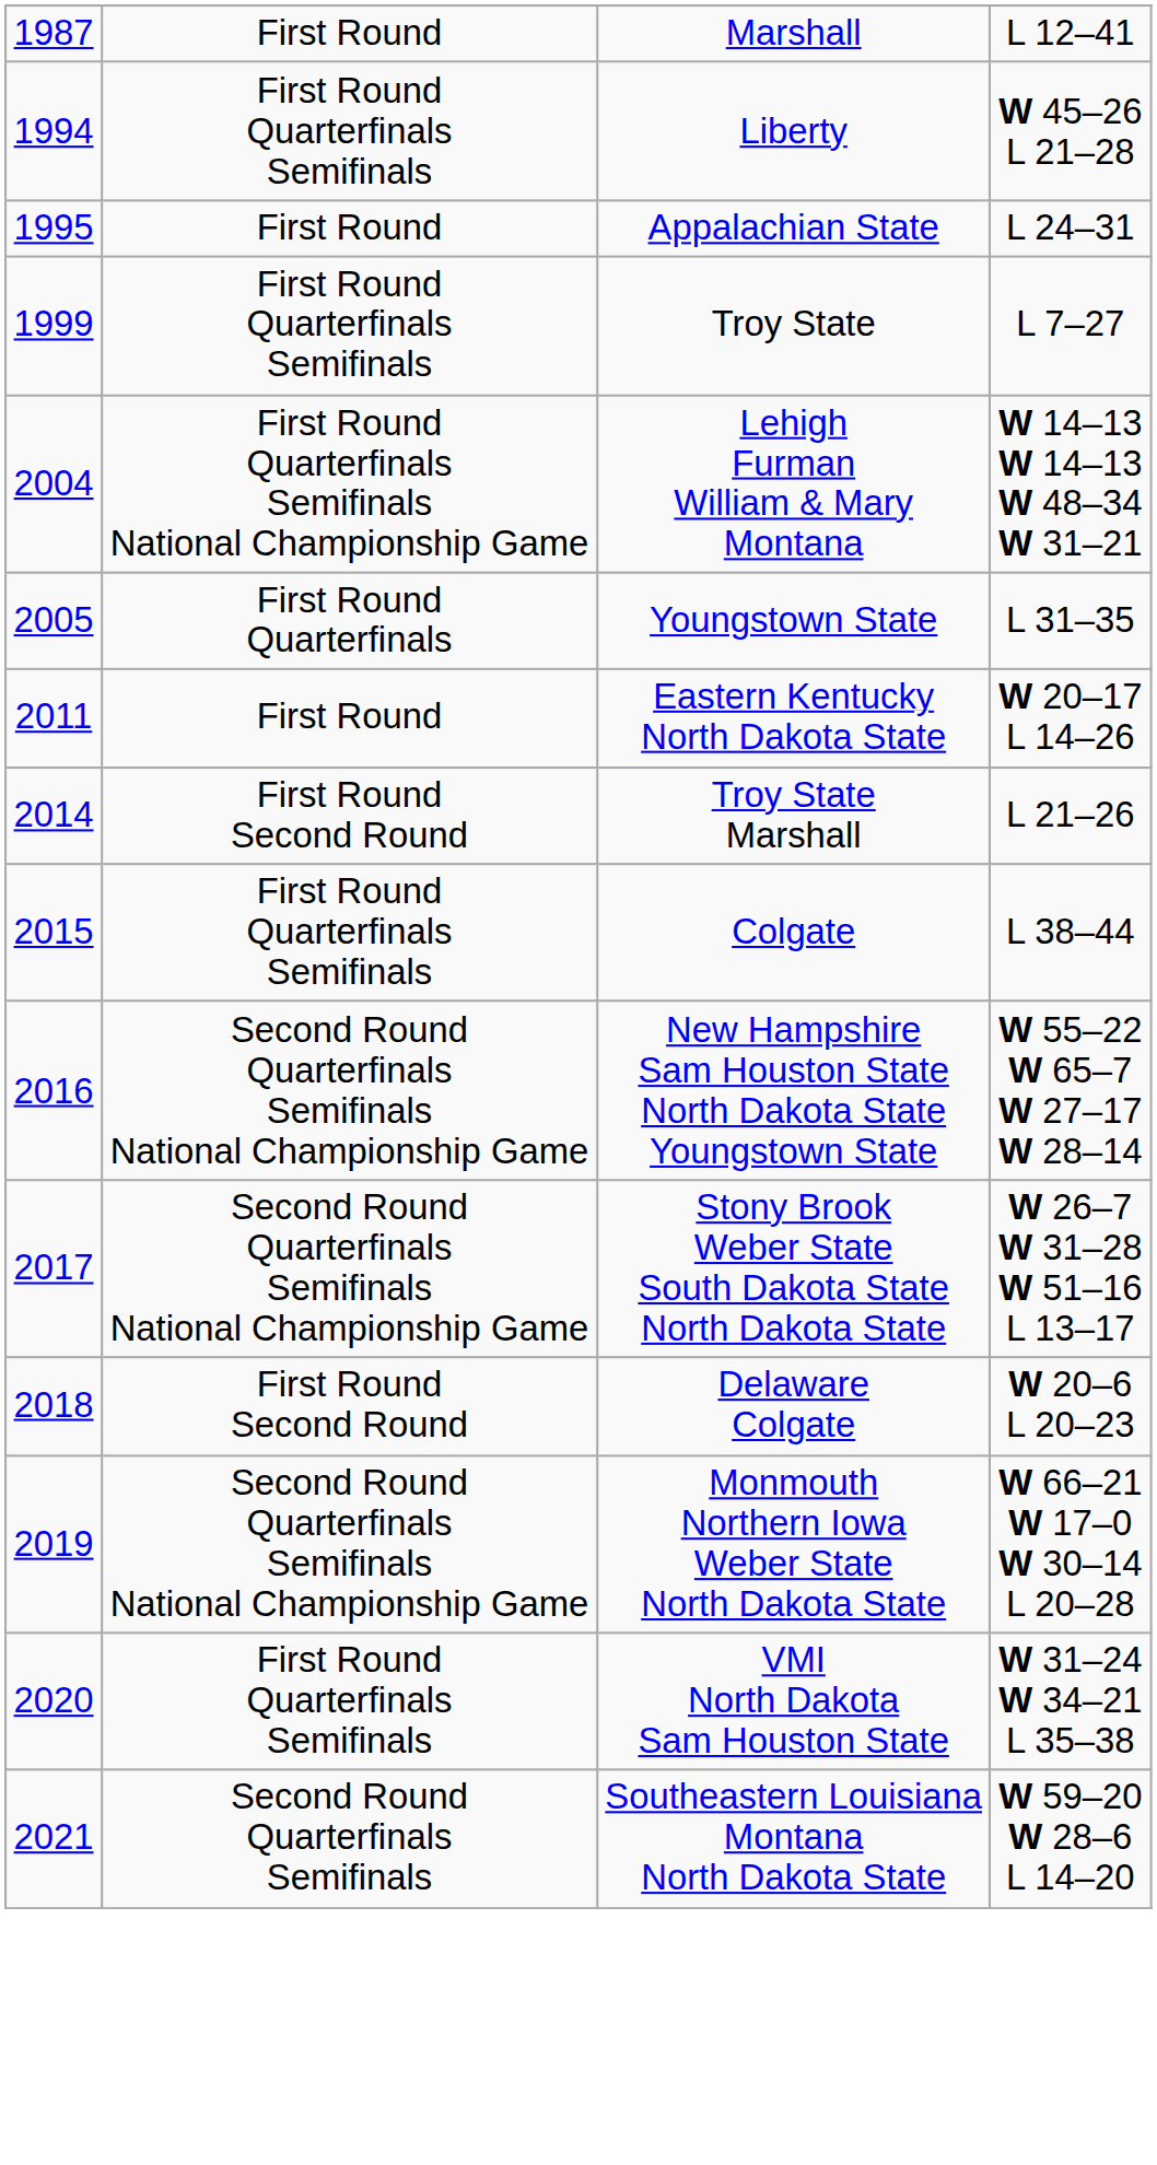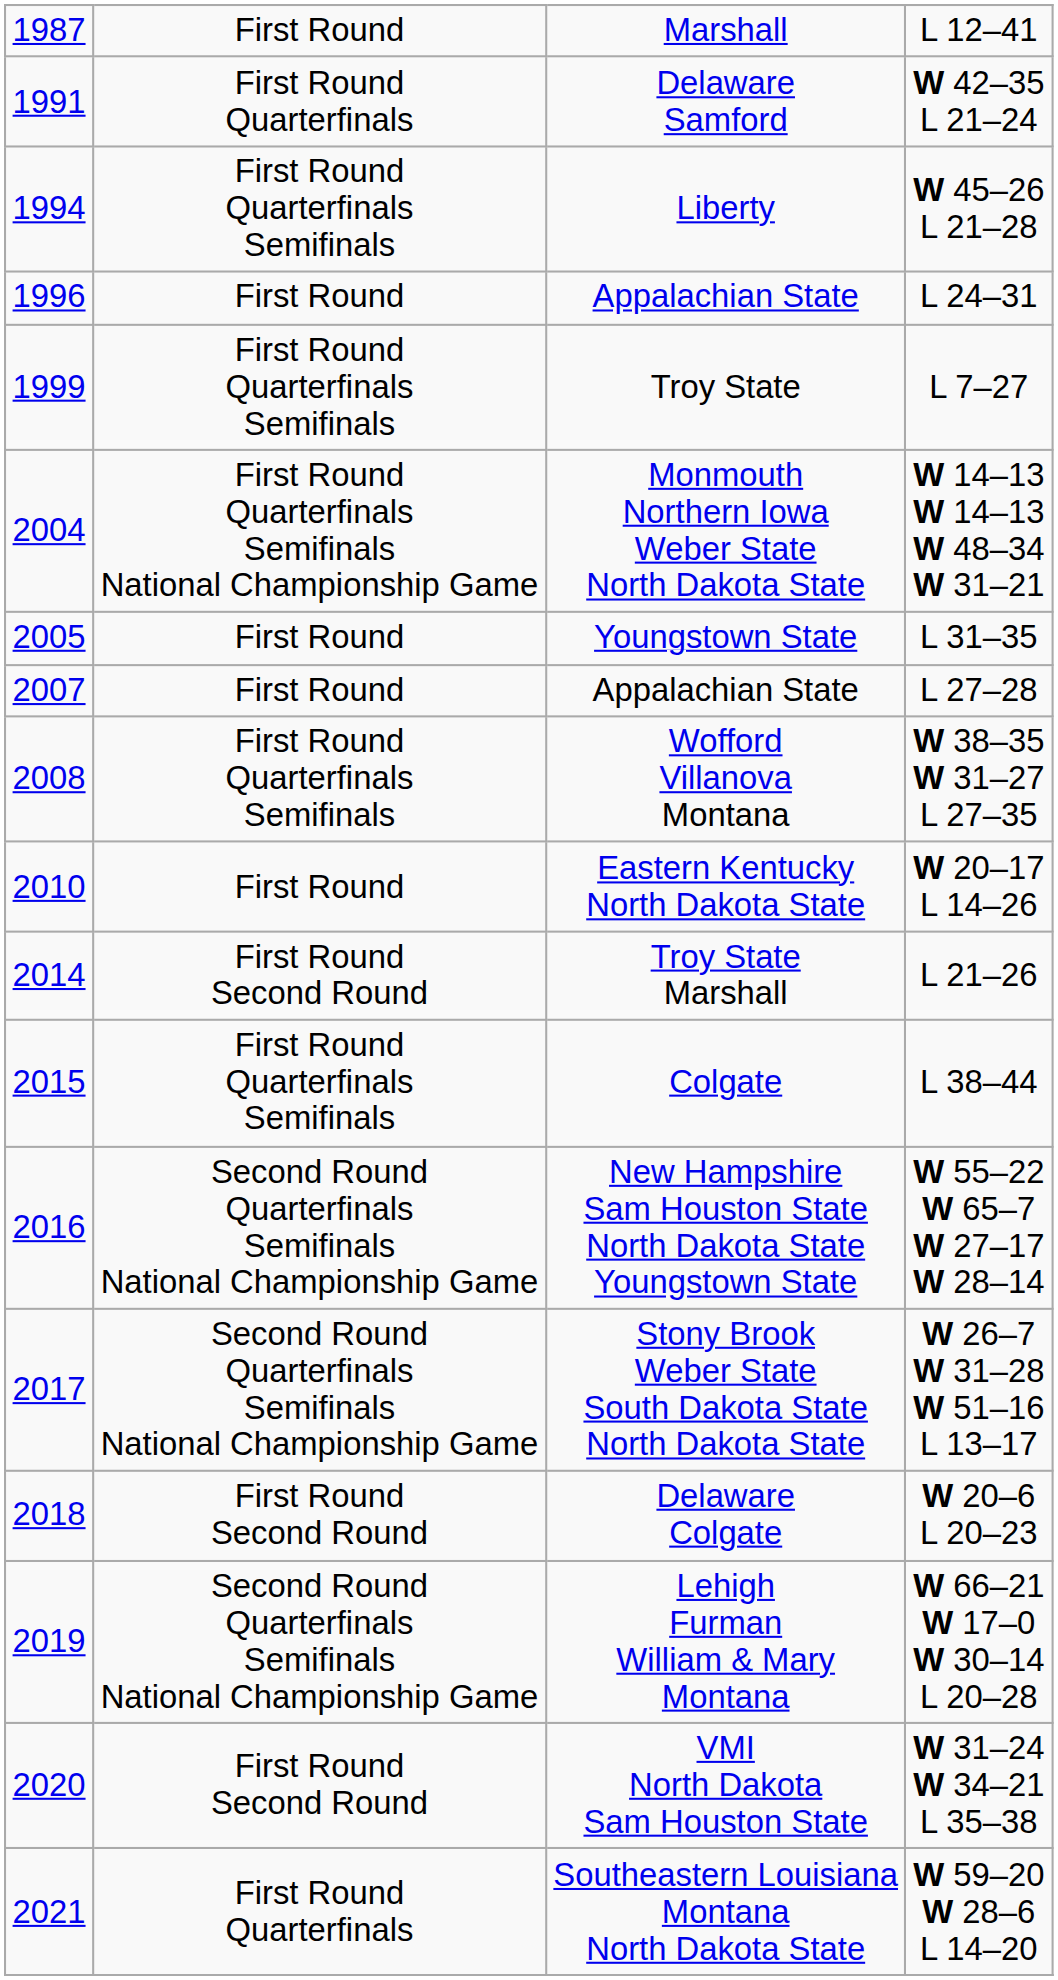 <table class="wikitable">
 <tr style="text-align:center">
 <td><a href='#'>1987</a></td>
 <td>First Round</td>
 <td><a href='#'>Marshall</a></td>
 <td>L 12–41</td>
 </tr>
 <tr style="text-align:center">
+<td><a href='#'>1991</a></td>
+<td>First Round<br>Quarterfinals</td>
+<td><a href='#'>Delaware</a><br><a href='#'>Samford</a></td>
+<td><strong>W</strong> 42–35<br>L 21–24</td>
+</tr>
+<tr style="text-align:center">
 <td><a href='#'>1994</a></td>
 <td>First Round<br>Quarterfinals<br>Semifinals</td>
 <td><a href='#'>Liberty</a></td>
 <td><strong>W</strong> 45–26<br>L 21–28</td>
 </tr>
 <tr style="text-align:center">
-<td><a href='#'>1995</a></td>
+<td><a href='#'>1996</a></td>
 <td>First Round</td>
 <td><a href='#'>Appalachian State</a></td>
 <td>L 24–31</td>
 </tr>
 <tr style="text-align:center">
 <td><a href='#'>1999</a></td>
 <td>First Round<br>Quarterfinals<br>Semifinals</td>
 <td>Troy State</td>
 <td>L 7–27</td>
 </tr>
 <tr style="text-align:center">
 <td><a href='#'>2004</a></td>
 <td>First Round<br>Quarterfinals<br>Semifinals<br>National Championship Game</td>
-<td><a href='#'>Lehigh</a><br><a href='#'>Furman</a><br><a href='#'>William & Mary</a><br><a href='#'>Montana</a></td>
+<td><a href='#'>Monmouth</a><br><a href='#'>Northern Iowa</a><br><a href='#'>Weber State</a><br><a href='#'>North Dakota State</a></td>
 <td><strong>W</strong> 14–13<br><strong>W</strong> 14–13<br><strong>W</strong> 48–34<br><strong>W</strong> 31–21</td>
 </tr>
 <tr style="text-align:center">
 <td><a href='#'>2005</a></td>
-<td>First Round<br>Quarterfinals</td>
+<td>First Round</td>
 <td><a href='#'>Youngstown State</a></td>
 <td>L 31–35</td>
 </tr>
 <tr style="text-align:center">
-<td><a href='#'>2011</a></td>
+<td><a href='#'>2007</a></td>
+<td>First Round</td>
+<td>Appalachian State</td>
+<td>L 27–28</td>
+</tr>
+<tr style="text-align:center">
+<td><a href='#'>2008</a></td>
+<td>First Round<br>Quarterfinals<br>Semifinals</td>
+<td><a href='#'>Wofford</a><br><a href='#'>Villanova</a><br>Montana</td>
+<td><strong>W</strong> 38–35<br><strong>W</strong> 31–27<br>L 27–35</td>
+</tr>
+<tr style="text-align:center">
+<td><a href='#'>2010</a></td>
 <td>First Round</td>
 <td><a href='#'>Eastern Kentucky</a><br><a href='#'>North Dakota State</a></td>
 <td><strong>W</strong> 20–17<br>L 14–26</td>
 </tr>
 <tr style="text-align:center">
 <td><a href='#'>2014</a></td>
 <td>First Round<br>Second Round</td>
 <td><a href='#'>Troy State</a><br>Marshall</td>
 <td>L 21–26</td>
 </tr>
 <tr style="text-align:center">
 <td><a href='#'>2015</a></td>
 <td>First Round<br>Quarterfinals<br>Semifinals</td>
 <td><a href='#'>Colgate</a></td>
 <td>L 38–44</td>
 </tr>
 <tr style="text-align:center">
 <td><a href='#'>2016</a></td>
 <td>Second Round<br>Quarterfinals<br>Semifinals<br>National Championship Game</td>
 <td><a href='#'>New Hampshire</a><br><a href='#'>Sam Houston State</a><br><a href='#'>North Dakota State</a><br><a href='#'>Youngstown State</a></td>
 <td><strong>W</strong> 55–22<br><strong>W</strong> 65–7<br><strong>W</strong> 27–17<br><strong>W</strong> 28–14</td>
 </tr>
 <tr style="text-align:center">
 <td><a href='#'>2017</a></td>
 <td>Second Round<br>Quarterfinals<br>Semifinals<br>National Championship Game</td>
 <td><a href='#'>Stony Brook</a><br><a href='#'>Weber State</a><br><a href='#'>South Dakota State</a><br><a href='#'>North Dakota State</a></td>
 <td><strong>W</strong> 26–7<br><strong>W</strong> 31–28<br> <strong>W</strong> 51–16<br>L 13–17</td>
 </tr>
 <tr style="text-align:center">
 <td><a href='#'>2018</a></td>
 <td>First Round<br>Second Round</td>
 <td><a href='#'>Delaware</a><br><a href='#'>Colgate</a></td>
 <td><strong>W</strong> 20–6<br>L 20–23</td>
 </tr>
 <tr style="text-align:center">
 <td><a href='#'>2019</a></td>
 <td>Second Round<br>Quarterfinals<br>Semifinals<br>National Championship Game</td>
-<td><a href='#'>Monmouth</a><br><a href='#'>Northern Iowa</a><br><a href='#'>Weber State</a><br><a href='#'>North Dakota State</a></td>
+<td><a href='#'>Lehigh</a><br><a href='#'>Furman</a><br><a href='#'>William & Mary</a><br><a href='#'>Montana</a></td>
 <td><strong>W</strong> 66–21<br><strong>W</strong> 17–0<br><strong>W</strong> 30–14<br>L 20–28</td>
 </tr>
 <tr style="text-align:center">
 <td><a href='#'>2020</a></td>
-<td>First Round<br>Quarterfinals<br>Semifinals</td>
+<td>First Round<br>Second Round</td>
 <td><a href='#'>VMI</a><br><a href='#'>North Dakota</a> <br> <a href='#'>Sam Houston State</a></td>
 <td><strong>W</strong> 31–24<br><strong>W</strong> 34–21 <br>L 35–38</td>
 </tr>
 <tr style="text-align:center">
 <td><a href='#'>2021</a></td>
-<td>Second Round<br>Quarterfinals<br>Semifinals</td>
+<td>First Round<br>Quarterfinals</td>
 <td><a href='#'>Southeastern Louisiana</a> <br> <a href='#'>Montana</a> <br> <a href='#'>North Dakota State</a></td>
 <td><strong>W</strong> 59–20<br><strong>W</strong> 28–6 <br>L 14–20</td>
 </tr>
 <tr style="text-align:center">
 </tr>
 </table>
